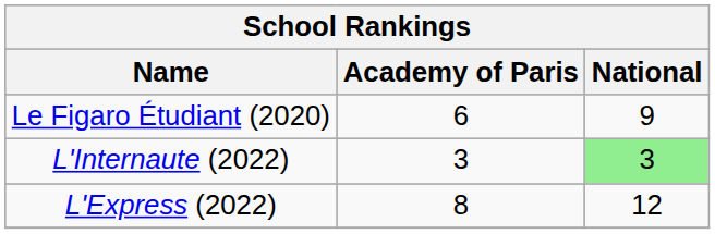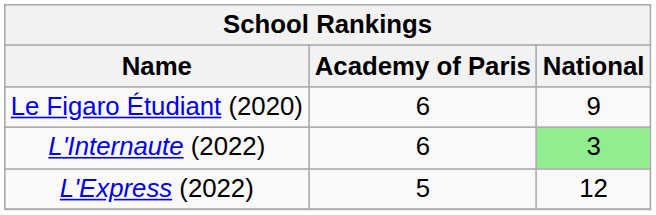 <table class="wikitable centre sortable" style="text-align:center;">
 <tr>
 <th colspan="3"><strong>School Rankings</strong></th>
 </tr>
 <tr>
 <th scope="col">Name</th>
 <th scope="col">Academy of Paris</th>
 <th scope="col">National</th>
 </tr>
 <tr>
 <td><a href='#'>Le Figaro Étudiant</a> (2020)</td>
 <td>6</td>
 <td>9</td>
 </tr>
 <tr>
 <td><em><a href='#'>L'Internaute</a></em> (2022)</td>
-<td>3</td>
+<td>6</td>
 <td style="background: lightgreen;">3</td>
 </tr>
 <tr>
 <td><em><a href='#'>L'Express</a></em> (2022)</td>
-<td>8</td>
+<td>5</td>
 <td>12</td>
 </tr>
 <tr>
 </tr>
 </table>
